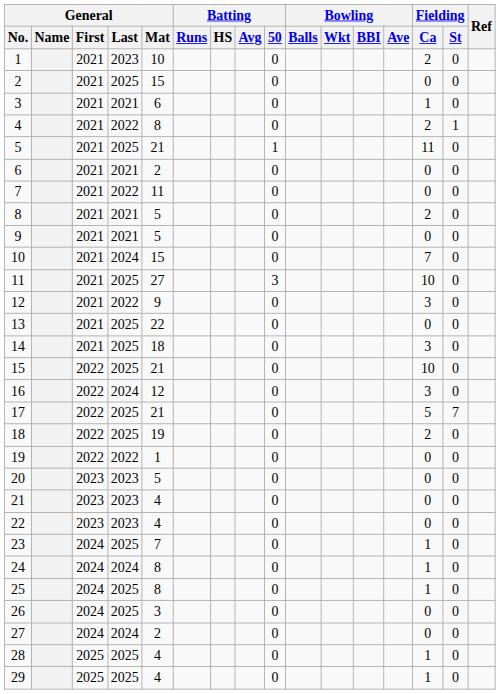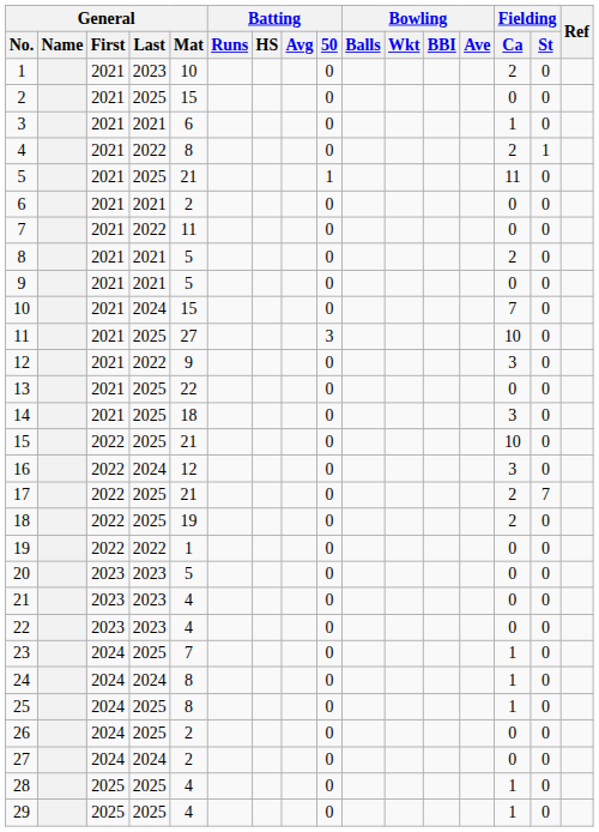 <table class="wikitable plainrowheaders sortable">
 <tr align="center">
 <th scope="col" colspan=5 class="unsortable">General</th>
 <th scope="col" colspan=4 class="unsortable"><a href='#'>Batting</a></th>
 <th scope="col" colspan=4 class="unsortable"><a href='#'>Bowling</a></th>
 <th scope="col" colspan=2 class="unsortable"><a href='#'>Fielding</a></th>
 <th scope="col" rowspan=2 class="unsortable">Ref</th>
 </tr>
 <tr align="center">
 <th scope="col">No.</th>
 <th scope="col">Name</th>
 <th scope="col">First</th>
 <th scope="col">Last</th>
 <th scope="col">Mat</th>
 <th scope="col"><a href='#'>Runs</a></th>
 <th scope="col">HS</th>
 <th scope="col"><a href='#'>Avg</a></th>
 <th scope="col"><a href='#'>50</a></th>
 <th scope="col"><a href='#'>Balls</a></th>
 <th scope="col"><a href='#'>Wkt</a></th>
 <th scope="col"><a href='#'>BBI</a></th>
 <th scope="col"><a href='#'>Ave</a></th>
 <th scope="col"><a href='#'>Ca</a></th>
 <th scope="col"><a href='#'>St</a></th>
 </tr>
 <tr align="center">
 <td>1</td>
 <th scope="row" align="left"></th>
 <td>2021</td>
 <td>2023</td>
 <td>10</td>
 <td></td>
 <td></td>
 <td></td>
 <td>0</td>
 <td></td>
 <td></td>
 <td></td>
 <td></td>
 <td>2</td>
 <td>0</td>
 <td></td>
 </tr>
 <tr align="center">
 <td>2</td>
 <th scope="row" align="left"></th>
 <td>2021</td>
 <td>2025</td>
 <td>15</td>
 <td></td>
 <td></td>
 <td></td>
 <td>0</td>
 <td></td>
 <td></td>
 <td></td>
 <td></td>
 <td>0</td>
 <td>0</td>
 <td></td>
 </tr>
 <tr align="center">
 <td>3</td>
 <th scope="row" align="left"></th>
 <td>2021</td>
 <td>2021</td>
 <td>6</td>
 <td></td>
 <td></td>
 <td></td>
 <td>0</td>
 <td></td>
 <td></td>
 <td></td>
 <td></td>
 <td>1</td>
 <td>0</td>
 <td></td>
 </tr>
 <tr align="center">
 <td>4</td>
 <th scope="row" align="left"></th>
 <td>2021</td>
 <td>2022</td>
 <td>8</td>
 <td></td>
 <td></td>
 <td></td>
 <td>0</td>
 <td></td>
 <td></td>
 <td></td>
 <td></td>
 <td>2</td>
 <td>1</td>
 <td></td>
 </tr>
 <tr align="center">
 <td>5</td>
 <th scope="row" align="left"></th>
 <td>2021</td>
 <td>2025</td>
 <td>21</td>
 <td></td>
 <td></td>
 <td></td>
 <td>1</td>
 <td></td>
 <td></td>
 <td></td>
 <td></td>
 <td>11</td>
 <td>0</td>
 <td></td>
 </tr>
 <tr align="center">
 <td>6</td>
 <th scope="row" align="left"></th>
 <td>2021</td>
 <td>2021</td>
 <td>2</td>
 <td></td>
 <td></td>
 <td></td>
 <td>0</td>
 <td></td>
 <td></td>
 <td></td>
 <td></td>
 <td>0</td>
 <td>0</td>
 <td></td>
 </tr>
 <tr align="center">
 <td>7</td>
 <th scope="row" align="left"></th>
 <td>2021</td>
 <td>2022</td>
 <td>11</td>
 <td></td>
 <td></td>
 <td></td>
 <td>0</td>
 <td></td>
 <td></td>
 <td></td>
 <td></td>
 <td>0</td>
 <td>0</td>
 <td></td>
 </tr>
 <tr align="center">
 <td>8</td>
 <th scope="row" align="left"></th>
 <td>2021</td>
 <td>2021</td>
 <td>5</td>
 <td></td>
 <td></td>
 <td></td>
 <td>0</td>
 <td></td>
 <td></td>
 <td></td>
 <td></td>
 <td>2</td>
 <td>0</td>
 <td></td>
 </tr>
 <tr align="center">
 <td>9</td>
 <th scope="row" align="left"></th>
 <td>2021</td>
 <td>2021</td>
 <td>5</td>
 <td></td>
 <td></td>
 <td></td>
 <td>0</td>
 <td></td>
 <td></td>
 <td></td>
 <td></td>
 <td>0</td>
 <td>0</td>
 <td></td>
 </tr>
 <tr align="center">
 <td>10</td>
 <th scope="row" align="left"></th>
 <td>2021</td>
 <td>2024</td>
 <td>15</td>
 <td></td>
 <td></td>
 <td></td>
 <td>0</td>
 <td></td>
 <td></td>
 <td></td>
 <td></td>
 <td>7</td>
 <td>0</td>
 <td></td>
 </tr>
 <tr align="center">
 <td>11</td>
 <th scope="row" align="left"></th>
 <td>2021</td>
 <td>2025</td>
 <td>27</td>
 <td></td>
 <td></td>
 <td></td>
 <td>3</td>
 <td></td>
 <td></td>
 <td></td>
 <td></td>
 <td>10</td>
 <td>0</td>
 <td></td>
 </tr>
 <tr align="center">
 <td>12</td>
 <th scope="row" align="left"></th>
 <td>2021</td>
 <td>2022</td>
 <td>9</td>
 <td></td>
 <td></td>
 <td></td>
 <td>0</td>
 <td></td>
 <td></td>
 <td></td>
 <td></td>
 <td>3</td>
 <td>0</td>
 <td></td>
 </tr>
 <tr align="center">
 <td>13</td>
 <th scope="row" align="left"></th>
 <td>2021</td>
 <td>2025</td>
 <td>22</td>
 <td></td>
 <td></td>
 <td></td>
 <td>0</td>
 <td></td>
 <td></td>
 <td></td>
 <td></td>
 <td>0</td>
 <td>0</td>
 <td></td>
 </tr>
 <tr align="center">
 <td>14</td>
 <th scope="row" align="left"></th>
 <td>2021</td>
 <td>2025</td>
 <td>18</td>
 <td></td>
 <td></td>
 <td></td>
 <td>0</td>
 <td></td>
 <td></td>
 <td></td>
 <td></td>
 <td>3</td>
 <td>0</td>
 <td></td>
 </tr>
 <tr align="center">
 <td>15</td>
 <th scope="row" align="left"></th>
 <td>2022</td>
 <td>2025</td>
 <td>21</td>
 <td></td>
 <td></td>
 <td></td>
 <td>0</td>
 <td></td>
 <td></td>
 <td></td>
 <td></td>
 <td>10</td>
 <td>0</td>
 <td></td>
 </tr>
 <tr align="center">
 <td>16</td>
 <th scope="row" align="left"></th>
 <td>2022</td>
 <td>2024</td>
 <td>12</td>
 <td></td>
 <td></td>
 <td></td>
 <td>0</td>
 <td></td>
 <td></td>
 <td></td>
 <td></td>
 <td>3</td>
 <td>0</td>
 <td></td>
 </tr>
 <tr align="center">
 <td>17</td>
 <th scope="row" align="left"></th>
 <td>2022</td>
 <td>2025</td>
 <td>21</td>
 <td></td>
 <td></td>
 <td></td>
 <td>0</td>
 <td></td>
 <td></td>
 <td></td>
 <td></td>
-<td>5</td>
+<td>2</td>
 <td>7</td>
 <td></td>
 </tr>
 <tr align="center">
 <td>18</td>
 <th scope="row" align="left"></th>
 <td>2022</td>
 <td>2025</td>
 <td>19</td>
 <td></td>
 <td></td>
 <td></td>
 <td>0</td>
 <td></td>
 <td></td>
 <td></td>
 <td></td>
 <td>2</td>
 <td>0</td>
 <td></td>
 </tr>
 <tr align="center">
 <td>19</td>
 <th scope="row" align="left"></th>
 <td>2022</td>
 <td>2022</td>
 <td>1</td>
 <td></td>
 <td></td>
 <td></td>
 <td>0</td>
 <td></td>
 <td></td>
 <td></td>
 <td></td>
 <td>0</td>
 <td>0</td>
 <td></td>
 </tr>
 <tr align="center">
 <td>20</td>
 <th scope="row" align="left"></th>
 <td>2023</td>
 <td>2023</td>
 <td>5</td>
 <td></td>
 <td></td>
 <td></td>
 <td>0</td>
 <td></td>
 <td></td>
 <td></td>
 <td></td>
 <td>0</td>
 <td>0</td>
 <td></td>
 </tr>
 <tr align="center">
 <td>21</td>
 <th scope="row" align="left"></th>
 <td>2023</td>
 <td>2023</td>
 <td>4</td>
 <td></td>
 <td></td>
 <td></td>
 <td>0</td>
 <td></td>
 <td></td>
 <td></td>
 <td></td>
 <td>0</td>
 <td>0</td>
 <td></td>
 </tr>
 <tr align="center">
 <td>22</td>
 <th scope="row" align="left"></th>
 <td>2023</td>
 <td>2023</td>
 <td>4</td>
 <td></td>
 <td></td>
 <td></td>
 <td>0</td>
 <td></td>
 <td></td>
 <td></td>
 <td></td>
 <td>0</td>
 <td>0</td>
 <td></td>
 </tr>
 <tr align="center">
 <td>23</td>
 <th scope="row" align="left"></th>
 <td>2024</td>
 <td>2025</td>
 <td>7</td>
 <td></td>
 <td></td>
 <td></td>
 <td>0</td>
 <td></td>
 <td></td>
 <td></td>
 <td></td>
 <td>1</td>
 <td>0</td>
 <td></td>
 </tr>
 <tr align="center">
 <td>24</td>
 <th scope="row" align="left"></th>
 <td>2024</td>
 <td>2024</td>
 <td>8</td>
 <td></td>
 <td></td>
 <td></td>
 <td>0</td>
 <td></td>
 <td></td>
 <td></td>
 <td></td>
 <td>1</td>
 <td>0</td>
 <td></td>
 </tr>
 <tr align="center">
 <td>25</td>
 <th scope="row" align="left"></th>
 <td>2024</td>
 <td>2025</td>
 <td>8</td>
 <td></td>
 <td></td>
 <td></td>
 <td>0</td>
 <td></td>
 <td></td>
 <td></td>
 <td></td>
 <td>1</td>
 <td>0</td>
 <td></td>
 </tr>
 <tr align="center">
 <td>26</td>
 <th scope="row" align="left"></th>
 <td>2024</td>
 <td>2025</td>
-<td>3</td>
+<td>2</td>
 <td></td>
 <td></td>
 <td></td>
 <td>0</td>
 <td></td>
 <td></td>
 <td></td>
 <td></td>
 <td>0</td>
 <td>0</td>
 <td></td>
 </tr>
 <tr align="center">
 <td>27</td>
 <th scope="row" align="left"></th>
 <td>2024</td>
 <td>2024</td>
 <td>2</td>
 <td></td>
 <td></td>
 <td></td>
 <td>0</td>
 <td></td>
 <td></td>
 <td></td>
 <td></td>
 <td>0</td>
 <td>0</td>
 <td></td>
 </tr>
 <tr align="center">
 <td>28</td>
 <th scope="row" align="left"></th>
 <td>2025</td>
 <td>2025</td>
 <td>4</td>
 <td></td>
 <td></td>
 <td></td>
 <td>0</td>
 <td></td>
 <td></td>
 <td></td>
 <td></td>
 <td>1</td>
 <td>0</td>
 <td></td>
 </tr>
 <tr align="center">
 <td>29</td>
 <th scope="row" align="left"></th>
 <td>2025</td>
 <td>2025</td>
 <td>4</td>
 <td></td>
 <td></td>
 <td></td>
 <td>0</td>
 <td></td>
 <td></td>
 <td></td>
 <td></td>
 <td>1</td>
 <td>0</td>
 <td></td>
 </tr>
 </table>
